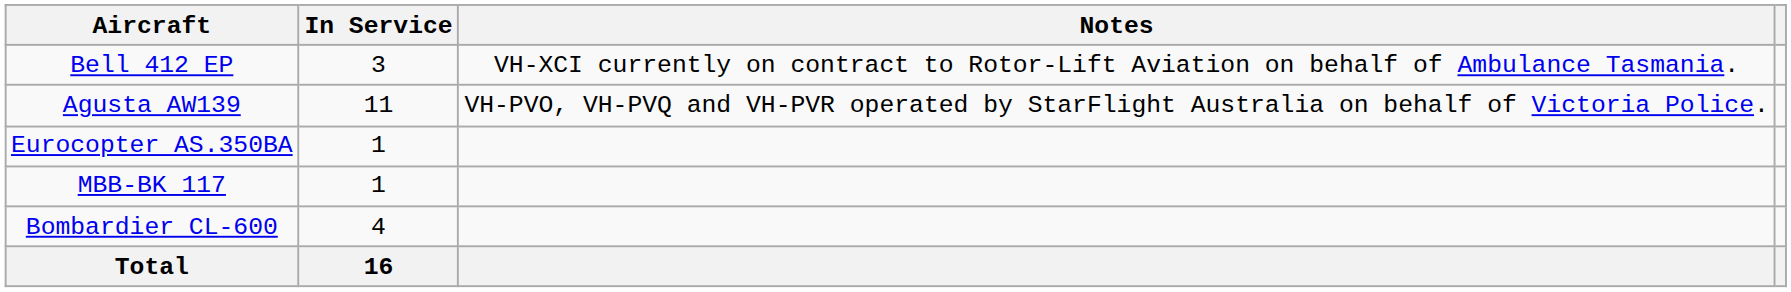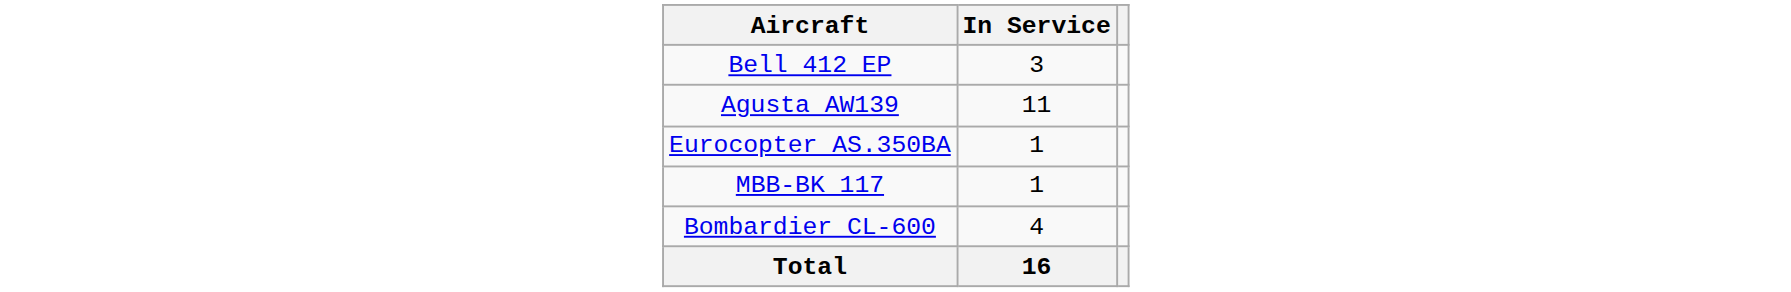 <table class="wikitable" style="margin:auto; text-align:center;">
 <tr>
 <th>Aircraft</th>
 <th>In Service</th>
-<th>Notes</th>
 <th></th>
 </tr>
 <tr>
 <td><a href='#'>Bell 412 EP</a></td>
 <td>3</td>
-<td>VH-XCI currently on contract to Rotor-Lift Aviation on behalf of <a href='#'>Ambulance Tasmania</a>.</td>
 <td></td>
 </tr>
 <tr>
 <td><a href='#'>Agusta AW139</a></td>
 <td>11</td>
-<td>VH-PVO, VH-PVQ and VH-PVR operated by StarFlight Australia on behalf of <a href='#'>Victoria Police</a>.</td>
 <td></td>
 </tr>
 <tr>
 <td><a href='#'>Eurocopter AS.350BA</a></td>
 <td>1</td>
 <td></td>
-<td></td>
 </tr>
 <tr>
 <td><a href='#'>MBB-BK 117</a></td>
 <td>1</td>
-<td></td>
 <td></td>
 </tr>
 <tr>
 <td><a href='#'>Bombardier CL-600</a></td>
 <td>4</td>
 <td></td>
-<td></td>
 </tr>
 <tr>
 <th><strong>Total</strong></th>
 <th>16</th>
 <th></th>
-<th></th>
 </tr>
 </table>
